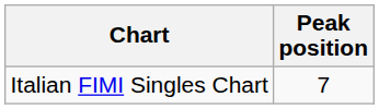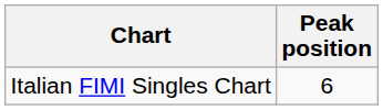 <table class="wikitable">
 <tr>
 <th>Chart</th>
 <th>Peak<br>position</th>
 </tr>
 <tr>
 <td>Italian <a href='#'>FIMI</a> Singles Chart</td>
-<td style="text-align:center;">7</td>
+<td style="text-align:center;">6</td>
 </tr>
 </table>
